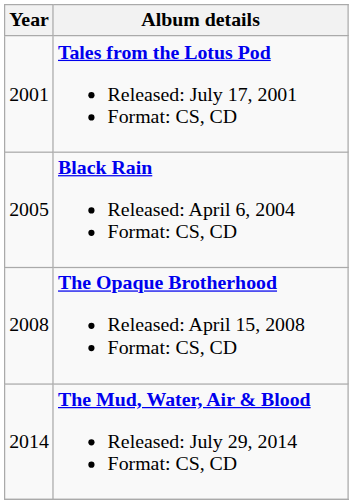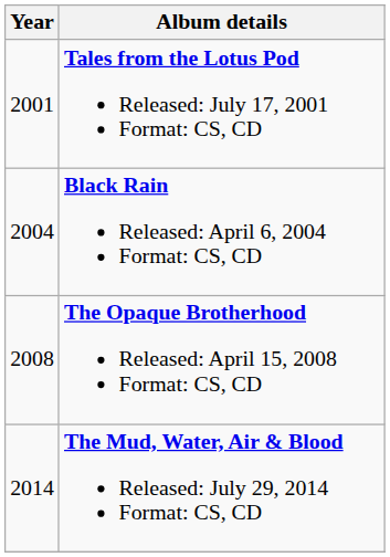 <table class="wikitable" style="text-align:center;">
 <tr>
 <th rowspan="1">Year</th>
 <th rowspan="1" width="230">Album details</th>
 </tr>
 <tr>
 <td>2001</td>
 <td align="left"><strong><a href='#'>Tales from the Lotus Pod</a></strong><br><ul><li>Released: July 17, 2001</li><li>Format: CS, CD</li></ul></td>
 </tr>
 <tr>
-<td>2005</td>
+<td>2004</td>
 <td align="left"><strong><a href='#'>Black Rain</a></strong><br><ul><li>Released: April 6, 2004</li><li>Format: CS, CD</li></ul></td>
 </tr>
 <tr>
 <td>2008</td>
 <td align="left"><strong><a href='#'>The Opaque Brotherhood</a></strong><br><ul><li>Released: April 15, 2008</li><li>Format: CS, CD</li></ul></td>
 </tr>
 <tr>
 <td>2014</td>
 <td align="left"><strong><a href='#'>The Mud, Water, Air & Blood</a></strong><br><ul><li>Released: July 29, 2014</li><li>Format: CS, CD</li></ul></td>
 </tr>
 <tr>
 </tr>
 </table>
